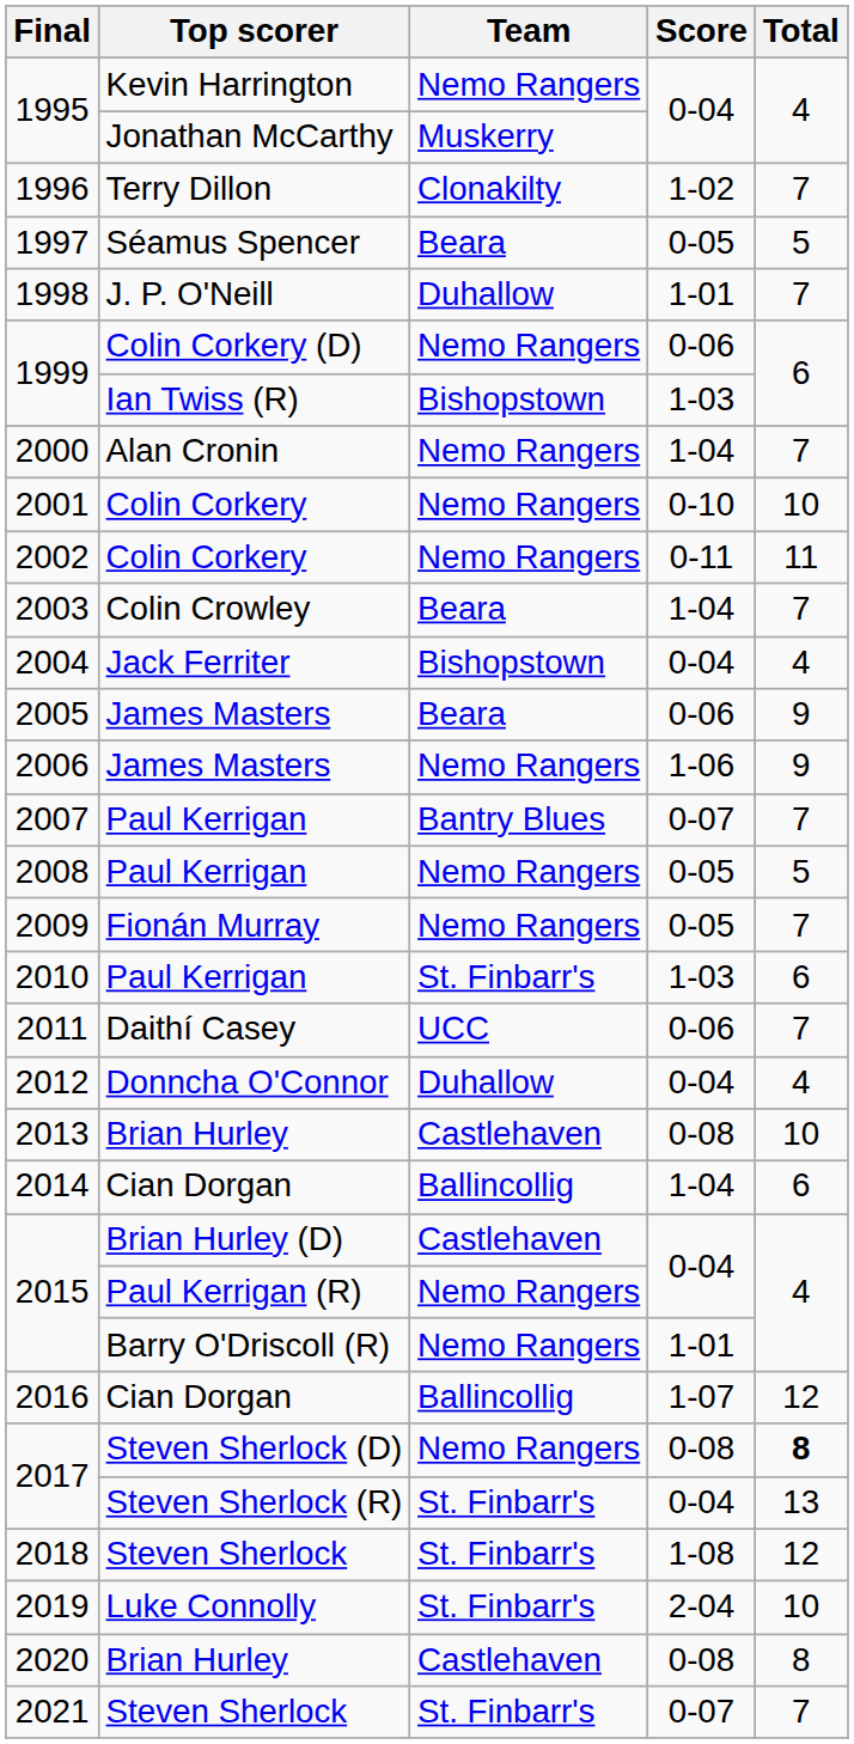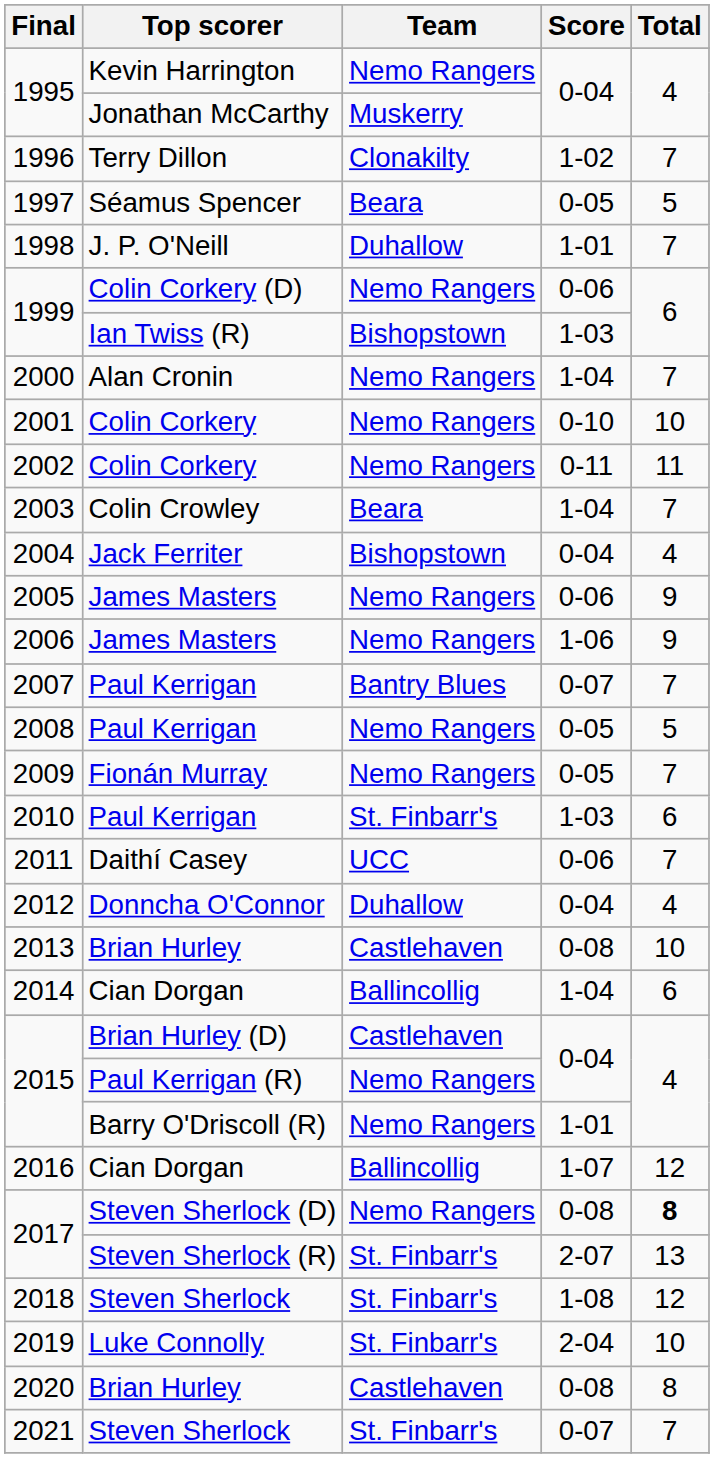 <table class="wikitable" style="text-align:center;">
 <tr>
 <th>Final</th>
 <th>Top scorer</th>
 <th>Team</th>
 <th>Score</th>
 <th>Total</th>
 </tr>
 <tr>
 <td rowspan="2">1995</td>
 <td style="text-align:left;">Kevin Harrington</td>
 <td style="text-align:left;"><a href='#'>Nemo Rangers</a></td>
 <td rowspan="2">0-04</td>
 <td rowspan="2">4</td>
 </tr>
 <tr>
 <td style="text-align:left;">Jonathan McCarthy</td>
 <td style="text-align:left;"><a href='#'>Muskerry</a></td>
 </tr>
 <tr>
 <td rowspan="1">1996</td>
 <td style="text-align:left;">Terry Dillon</td>
 <td style="text-align:left;"><a href='#'>Clonakilty</a></td>
 <td>1-02</td>
 <td>7</td>
 </tr>
 <tr>
 <td rowspan="1">1997</td>
 <td style="text-align:left;">Séamus Spencer</td>
 <td style="text-align:left;"><a href='#'>Beara</a></td>
 <td>0-05</td>
 <td>5</td>
 </tr>
 <tr>
 <td rowspan="1">1998</td>
 <td style="text-align:left;">J. P. O'Neill</td>
 <td style="text-align:left;"><a href='#'>Duhallow</a></td>
 <td>1-01</td>
 <td>7</td>
 </tr>
 <tr>
 <td rowspan="2">1999</td>
 <td style="text-align:left;"><a href='#'>Colin Corkery</a> (D)</td>
 <td style="text-align:left;"><a href='#'>Nemo Rangers</a></td>
 <td>0-06</td>
 <td rowspan="2">6</td>
 </tr>
 <tr>
 <td style="text-align:left;"><a href='#'>Ian Twiss</a> (R)</td>
 <td style="text-align:left;"><a href='#'>Bishopstown</a></td>
 <td>1-03</td>
 </tr>
 <tr>
 <td rowspan="1">2000</td>
 <td style="text-align:left;">Alan Cronin</td>
 <td style="text-align:left;"><a href='#'>Nemo Rangers</a></td>
 <td>1-04</td>
 <td>7</td>
 </tr>
 <tr>
 <td rowspan="1">2001</td>
 <td style="text-align:left;"><a href='#'>Colin Corkery</a></td>
 <td style="text-align:left;"><a href='#'>Nemo Rangers</a></td>
 <td>0-10</td>
 <td>10</td>
 </tr>
 <tr>
 <td rowspan="1">2002</td>
 <td style="text-align:left;"><a href='#'>Colin Corkery</a></td>
 <td style="text-align:left;"><a href='#'>Nemo Rangers</a></td>
 <td>0-11</td>
 <td>11</td>
 </tr>
 <tr>
 <td rowspan="1">2003</td>
 <td style="text-align:left;">Colin Crowley</td>
 <td style="text-align:left;"><a href='#'>Beara</a></td>
 <td>1-04</td>
 <td>7</td>
 </tr>
 <tr>
 <td rowspan="1">2004</td>
 <td style="text-align:left;"><a href='#'>Jack Ferriter</a></td>
 <td style="text-align:left;"><a href='#'>Bishopstown</a></td>
 <td>0-04</td>
 <td>4</td>
 </tr>
 <tr>
 <td rowspan="1">2005</td>
 <td style="text-align:left;"><a href='#'>James Masters</a></td>
-<td style="text-align:left;"><a href='#'>Beara</a></td>
+<td style="text-align:left;"><a href='#'>Nemo Rangers</a></td>
 <td>0-06</td>
 <td>9</td>
 </tr>
 <tr>
 <td rowspan="1">2006</td>
 <td style="text-align:left;"><a href='#'>James Masters</a></td>
 <td style="text-align:left;"><a href='#'>Nemo Rangers</a></td>
 <td>1-06</td>
 <td>9</td>
 </tr>
 <tr>
 <td rowspan="1">2007</td>
 <td style="text-align:left;"><a href='#'>Paul Kerrigan</a></td>
 <td style="text-align:left;"><a href='#'>Bantry Blues</a></td>
 <td>0-07</td>
 <td>7</td>
 </tr>
 <tr>
 <td rowspan="1">2008</td>
 <td style="text-align:left;"><a href='#'>Paul Kerrigan</a></td>
 <td style="text-align:left;"><a href='#'>Nemo Rangers</a></td>
 <td>0-05</td>
 <td>5</td>
 </tr>
 <tr>
 <td rowspan="1">2009</td>
 <td style="text-align:left;"><a href='#'>Fionán Murray</a></td>
 <td style="text-align:left;"><a href='#'>Nemo Rangers</a></td>
 <td>0-05</td>
 <td>7</td>
 </tr>
 <tr>
 <td rowspan="1">2010</td>
 <td style="text-align:left;"><a href='#'>Paul Kerrigan</a></td>
 <td style="text-align:left;"><a href='#'>St. Finbarr's</a></td>
 <td>1-03</td>
 <td>6</td>
 </tr>
 <tr>
 <td rowspan="1">2011</td>
 <td style="text-align:left;">Daithí Casey</td>
 <td style="text-align:left;"><a href='#'>UCC</a></td>
 <td>0-06</td>
 <td>7</td>
 </tr>
 <tr>
 <td rowspan="1">2012</td>
 <td style="text-align:left;"><a href='#'>Donncha O'Connor</a></td>
 <td style="text-align:left;"><a href='#'>Duhallow</a></td>
 <td>0-04</td>
 <td>4</td>
 </tr>
 <tr>
 <td rowspan="1">2013</td>
 <td style="text-align:left;"><a href='#'>Brian Hurley</a></td>
 <td style="text-align:left;"><a href='#'>Castlehaven</a></td>
 <td>0-08</td>
 <td>10</td>
 </tr>
 <tr>
 <td rowspan="1">2014</td>
 <td style="text-align:left;">Cian Dorgan</td>
 <td style="text-align:left;"><a href='#'>Ballincollig</a></td>
 <td>1-04</td>
 <td>6</td>
 </tr>
 <tr>
 <td rowspan="3">2015</td>
 <td style="text-align:left;"><a href='#'>Brian Hurley</a> (D)</td>
 <td style="text-align:left;"><a href='#'>Castlehaven</a></td>
 <td rowspan="2">0-04</td>
 <td rowspan="3">4</td>
 </tr>
 <tr>
 <td style="text-align:left;"><a href='#'>Paul Kerrigan</a> (R)</td>
 <td style="text-align:left;"><a href='#'>Nemo Rangers</a></td>
 </tr>
 <tr>
 <td style="text-align:left;">Barry O'Driscoll (R)</td>
 <td style="text-align:left;"><a href='#'>Nemo Rangers</a></td>
 <td>1-01</td>
 </tr>
 <tr>
 <td rowspan="1">2016</td>
 <td style="text-align:left;">Cian Dorgan</td>
 <td style="text-align:left;"><a href='#'>Ballincollig</a></td>
 <td>1-07</td>
 <td>12</td>
 </tr>
 <tr>
 <td rowspan="2">2017</td>
 <td style="text-align:left;"><a href='#'>Steven Sherlock</a> (D)</td>
 <td style="text-align:left;"><a href='#'>Nemo Rangers</a></td>
 <td>0-08</td>
 <td><strong>8</strong></td>
 </tr>
 <tr>
 <td style="text-align:left;"><a href='#'>Steven Sherlock</a> (R)</td>
 <td style="text-align:left;"><a href='#'>St. Finbarr's</a></td>
-<td>0-04</td>
+<td>2-07</td>
 <td>13</td>
 </tr>
 <tr>
 <td rowspan="1">2018</td>
 <td style="text-align:left;"><a href='#'>Steven Sherlock</a></td>
 <td style="text-align:left;"><a href='#'>St. Finbarr's</a></td>
 <td>1-08</td>
 <td>12</td>
 </tr>
 <tr>
 <td rowspan="1">2019</td>
 <td style="text-align:left;"><a href='#'>Luke Connolly</a></td>
 <td style="text-align:left;"><a href='#'>St. Finbarr's</a></td>
 <td>2-04</td>
 <td>10</td>
 </tr>
 <tr>
 <td rowspan="1">2020</td>
 <td style="text-align:left;"><a href='#'>Brian Hurley</a></td>
 <td style="text-align:left;"><a href='#'>Castlehaven</a></td>
 <td>0-08</td>
 <td>8</td>
 </tr>
 <tr>
 <td>2021</td>
 <td style="text-align:left;"><a href='#'>Steven Sherlock</a></td>
 <td style="text-align:left;"><a href='#'>St. Finbarr's</a></td>
 <td>0-07</td>
 <td>7</td>
 </tr>
 </table>
